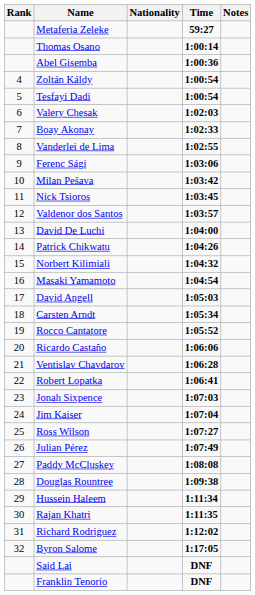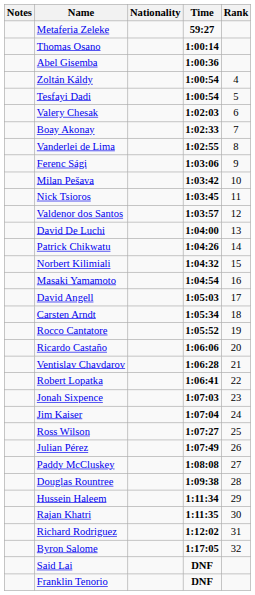 <table class="wikitable sortable" style="text-align:center">
 <tr>
-<th>Rank</th>
+<th>Notes</th>
 <th>Name</th>
 <th>Nationality</th>
 <th>Time</th>
-<th>Notes</th>
+<th>Rank</th>
 </tr>
 <tr>
 <td></td>
 <td align=left><a href='#'>Metaferia Zeleke</a></td>
 <td align=left></td>
 <td><strong>59:27</strong></td>
 <td></td>
 </tr>
 <tr>
 <td></td>
 <td align=left><a href='#'>Thomas Osano</a></td>
 <td align=left></td>
 <td><strong>1:00:14</strong></td>
 <td></td>
 </tr>
 <tr>
 <td></td>
 <td align=left><a href='#'>Abel Gisemba</a></td>
 <td align=left></td>
 <td><strong>1:00:36</strong></td>
 <td></td>
 </tr>
 <tr>
-<td>4</td>
+<td></td>
 <td align=left><a href='#'>Zoltán Káldy</a></td>
 <td align=left></td>
 <td><strong>1:00:54</strong></td>
-<td></td>
+<td>4</td>
 </tr>
 <tr>
-<td>5</td>
+<td></td>
 <td align=left><a href='#'>Tesfayi Dadi</a></td>
 <td align=left></td>
 <td><strong>1:00:54</strong></td>
-<td></td>
+<td>5</td>
 </tr>
 <tr>
-<td>6</td>
+<td></td>
 <td align=left><a href='#'>Valery Chesak</a></td>
 <td align=left></td>
 <td><strong>1:02:03</strong></td>
-<td></td>
+<td>6</td>
 </tr>
 <tr>
-<td>7</td>
+<td></td>
 <td align=left><a href='#'>Boay Akonay</a></td>
 <td align=left></td>
 <td><strong>1:02:33</strong></td>
-<td></td>
+<td>7</td>
 </tr>
 <tr>
-<td>8</td>
+<td></td>
 <td align=left><a href='#'>Vanderlei de Lima</a></td>
 <td align=left></td>
 <td><strong>1:02:55</strong></td>
-<td></td>
+<td>8</td>
 </tr>
 <tr>
-<td>9</td>
+<td></td>
 <td align=left><a href='#'>Ferenc Sági</a></td>
 <td align=left></td>
 <td><strong>1:03:06</strong></td>
-<td></td>
+<td>9</td>
 </tr>
 <tr>
-<td>10</td>
+<td></td>
 <td align=left><a href='#'>Milan Pešava</a></td>
 <td align=left></td>
 <td><strong>1:03:42</strong></td>
-<td></td>
+<td>10</td>
 </tr>
 <tr>
-<td>11</td>
+<td></td>
 <td align=left><a href='#'>Nick Tsioros</a></td>
 <td align=left></td>
 <td><strong>1:03:45</strong></td>
-<td></td>
+<td>11</td>
 </tr>
 <tr>
-<td>12</td>
+<td></td>
 <td align=left><a href='#'>Valdenor dos Santos</a></td>
 <td align=left></td>
 <td><strong>1:03:57</strong></td>
-<td></td>
+<td>12</td>
 </tr>
 <tr>
-<td>13</td>
+<td></td>
 <td align=left><a href='#'>David De Luchi</a></td>
 <td align=left></td>
 <td><strong>1:04:00</strong></td>
-<td></td>
+<td>13</td>
 </tr>
 <tr>
-<td>14</td>
+<td></td>
 <td align=left><a href='#'>Patrick Chikwatu</a></td>
 <td align=left></td>
 <td><strong>1:04:26</strong></td>
-<td></td>
+<td>14</td>
 </tr>
 <tr>
-<td>15</td>
+<td></td>
 <td align=left><a href='#'>Norbert Kilimiali</a></td>
 <td align=left></td>
 <td><strong>1:04:32</strong></td>
-<td></td>
+<td>15</td>
 </tr>
 <tr>
-<td>16</td>
+<td></td>
 <td align=left><a href='#'>Masaki Yamamoto</a></td>
 <td align=left></td>
 <td><strong>1:04:54</strong></td>
-<td></td>
+<td>16</td>
 </tr>
 <tr>
-<td>17</td>
+<td></td>
 <td align=left><a href='#'>David Angell</a></td>
 <td align=left></td>
 <td><strong>1:05:03</strong></td>
-<td></td>
+<td>17</td>
 </tr>
 <tr>
-<td>18</td>
+<td></td>
 <td align=left><a href='#'>Carsten Arndt</a></td>
 <td align=left></td>
 <td><strong>1:05:34</strong></td>
-<td></td>
+<td>18</td>
 </tr>
 <tr>
-<td>19</td>
+<td></td>
 <td align=left><a href='#'>Rocco Cantatore</a></td>
 <td align=left></td>
 <td><strong>1:05:52</strong></td>
-<td></td>
+<td>19</td>
 </tr>
 <tr>
-<td>20</td>
+<td></td>
 <td align=left><a href='#'>Ricardo Castaño</a></td>
 <td align=left></td>
 <td><strong>1:06:06</strong></td>
-<td></td>
+<td>20</td>
 </tr>
 <tr>
-<td>21</td>
+<td></td>
 <td align=left><a href='#'>Ventislav Chavdarov</a></td>
 <td align=left></td>
 <td><strong>1:06:28</strong></td>
-<td></td>
+<td>21</td>
 </tr>
 <tr>
-<td>22</td>
+<td></td>
 <td align=left><a href='#'>Robert Lopatka</a></td>
 <td align=left></td>
 <td><strong>1:06:41</strong></td>
-<td></td>
+<td>22</td>
 </tr>
 <tr>
-<td>23</td>
+<td></td>
 <td align=left><a href='#'>Jonah Sixpence</a></td>
 <td align=left></td>
 <td><strong>1:07:03</strong></td>
-<td></td>
+<td>23</td>
 </tr>
 <tr>
-<td>24</td>
+<td></td>
 <td align=left><a href='#'>Jim Kaiser</a></td>
 <td align=left></td>
 <td><strong>1:07:04</strong></td>
-<td></td>
+<td>24</td>
 </tr>
 <tr>
-<td>25</td>
+<td></td>
 <td align=left><a href='#'>Ross Wilson</a></td>
 <td align=left></td>
 <td><strong>1:07:27</strong></td>
-<td></td>
+<td>25</td>
 </tr>
 <tr>
-<td>26</td>
+<td></td>
 <td align=left><a href='#'>Julian Pérez</a></td>
 <td align=left></td>
 <td><strong>1:07:49</strong></td>
-<td></td>
+<td>26</td>
 </tr>
 <tr>
-<td>27</td>
+<td></td>
 <td align=left><a href='#'>Paddy McCluskey</a></td>
 <td align=left></td>
 <td><strong>1:08:08</strong></td>
-<td></td>
+<td>27</td>
 </tr>
 <tr>
-<td>28</td>
+<td></td>
 <td align=left><a href='#'>Douglas Rountree</a></td>
 <td align=left></td>
 <td><strong>1:09:38</strong></td>
-<td></td>
+<td>28</td>
 </tr>
 <tr>
-<td>29</td>
+<td></td>
 <td align=left><a href='#'>Hussein Haleem</a></td>
 <td align=left></td>
 <td><strong>1:11:34</strong></td>
-<td></td>
+<td>29</td>
 </tr>
 <tr>
-<td>30</td>
+<td></td>
 <td align=left><a href='#'>Rajan Khatri</a></td>
 <td align=left></td>
 <td><strong>1:11:35</strong></td>
-<td></td>
+<td>30</td>
 </tr>
 <tr>
-<td>31</td>
+<td></td>
 <td align=left><a href='#'>Richard Rodriguez</a></td>
 <td align=left></td>
 <td><strong>1:12:02</strong></td>
-<td></td>
+<td>31</td>
 </tr>
 <tr>
-<td>32</td>
+<td></td>
 <td align=left><a href='#'>Byron Salome</a></td>
 <td align=left></td>
 <td><strong>1:17:05</strong></td>
-<td></td>
+<td>32</td>
 </tr>
 <tr>
 <td></td>
 <td align=left><a href='#'>Said Lai</a></td>
 <td align=left></td>
 <td><strong>DNF</strong></td>
 <td></td>
 </tr>
 <tr>
 <td></td>
 <td align=left><a href='#'>Franklin Tenorio</a></td>
 <td align=left></td>
 <td><strong>DNF</strong></td>
 <td></td>
 </tr>
 </table>
